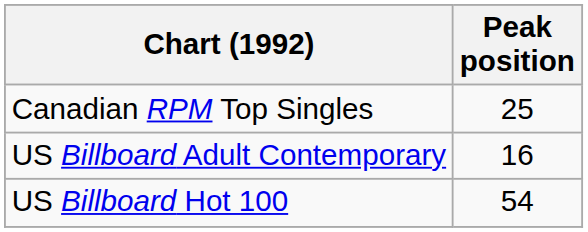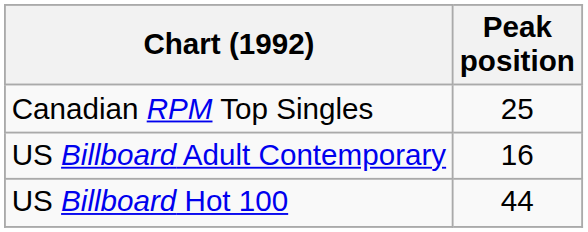 <table class="wikitable sortable">
 <tr>
 <th>Chart (1992)</th>
 <th>Peak<br>position</th>
 </tr>
 <tr>
 <td>Canadian <em><a href='#'>RPM</a></em> Top Singles</td>
 <td style="text-align:center;">25</td>
 </tr>
 <tr>
 <td>US <a href='#'><em>Billboard</em> Adult Contemporary</a></td>
 <td style="text-align:center;">16</td>
 </tr>
 <tr>
 <td>US <a href='#'><em>Billboard</em> Hot 100</a></td>
-<td style="text-align:center;">54</td>
+<td style="text-align:center;">44</td>
 </tr>
 </table>
